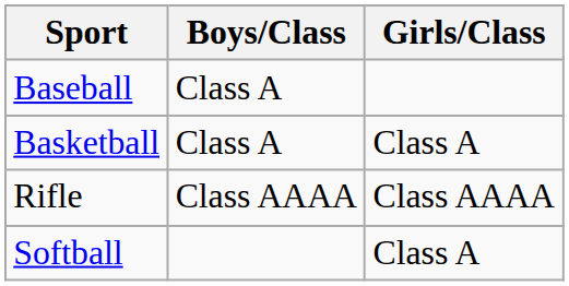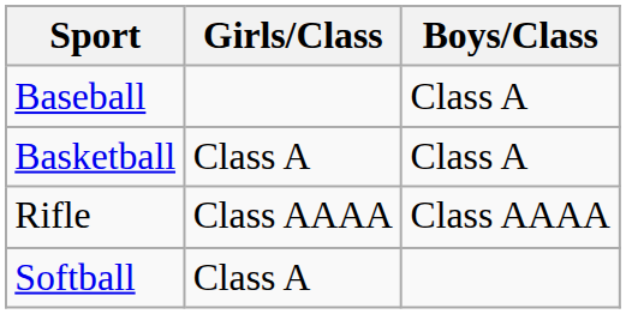 <table class="wikitable">
 <tr>
 <th>Sport</th>
+<th>Girls/Class</th>
 <th>Boys/Class</th>
-<th>Girls/Class</th>
 </tr>
 <tr>
 <td><a href='#'>Baseball</a></td>
+<td></td>
 <td>Class A</td>
-<td></td>
 </tr>
 <tr>
 <td><a href='#'>Basketball</a></td>
 <td>Class A</td>
 <td>Class A</td>
 </tr>
 <tr>
 <td>Rifle</td>
 <td>Class AAAA</td>
 <td>Class AAAA</td>
 </tr>
 <tr>
 <td><a href='#'>Softball</a></td>
+<td>Class A</td>
 <td></td>
-<td>Class A</td>
 </tr>
 </table>
